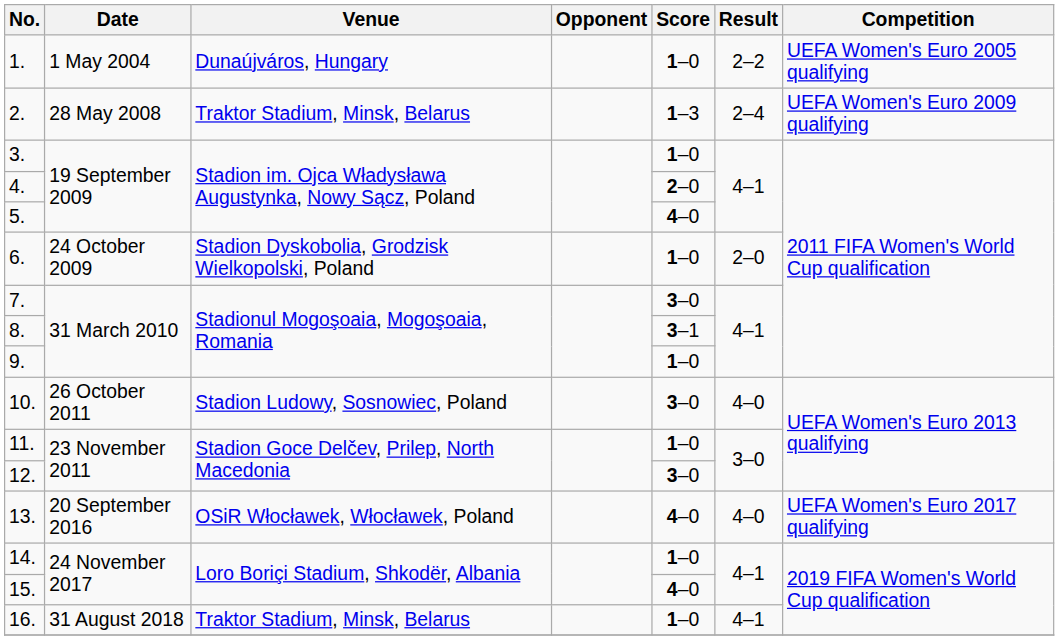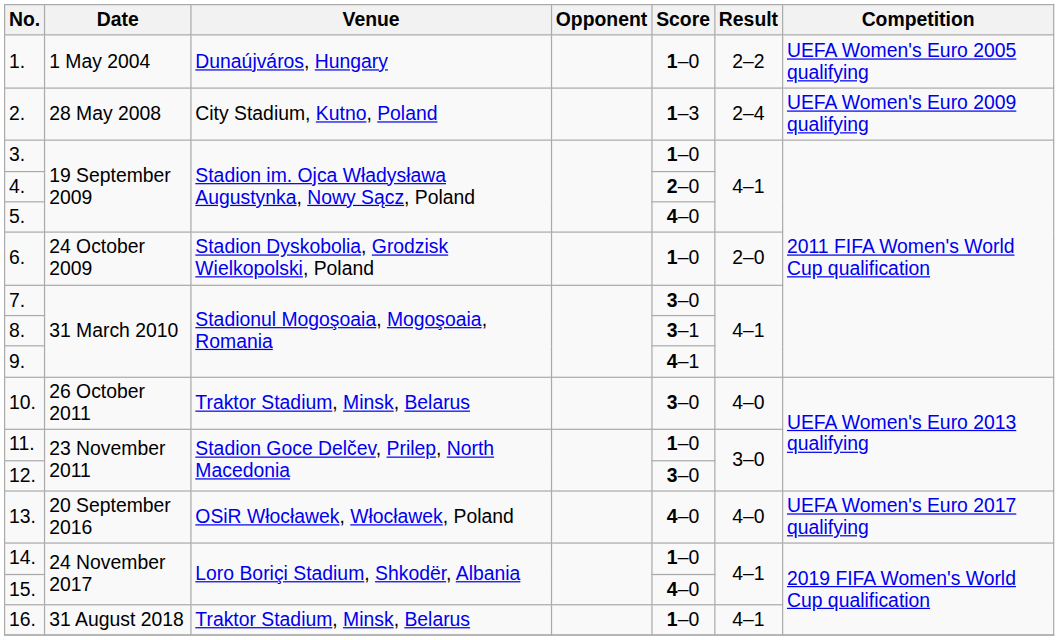 <table class="wikitable">
 <tr>
 <th>No.</th>
 <th>Date</th>
 <th>Venue</th>
 <th>Opponent</th>
 <th>Score</th>
 <th>Result</th>
 <th>Competition</th>
 </tr>
 <tr>
 <td>1.</td>
 <td>1 May 2004</td>
 <td><a href='#'>Dunaújváros</a>, <a href='#'>Hungary</a></td>
 <td></td>
 <td align=center><strong>1</strong>–0</td>
 <td align=center>2–2</td>
 <td><a href='#'>UEFA Women's Euro 2005 qualifying</a></td>
 </tr>
 <tr>
 <td>2.</td>
 <td>28 May 2008</td>
-<td><a href='#'>Traktor Stadium</a>, <a href='#'>Minsk</a>, <a href='#'>Belarus</a></td>
+<td>City Stadium, <a href='#'>Kutno</a>, <a href='#'>Poland</a></td>
 <td></td>
 <td align=center><strong>1</strong>–3</td>
 <td align=center>2–4</td>
 <td><a href='#'>UEFA Women's Euro 2009 qualifying</a></td>
 </tr>
 <tr>
 <td>3.</td>
 <td rowspan=3>19 September 2009</td>
 <td rowspan=3><a href='#'>Stadion im. Ojca Władysława Augustynka</a>, <a href='#'>Nowy Sącz</a>, Poland</td>
 <td rowspan=3></td>
 <td align=center><strong>1</strong>–0</td>
 <td rowspan=3 align=center>4–1</td>
 <td rowspan=7><a href='#'>2011 FIFA Women's World Cup qualification</a></td>
 </tr>
 <tr>
 <td>4.</td>
 <td align=center><strong>2</strong>–0</td>
 </tr>
 <tr>
 <td>5.</td>
 <td align=center><strong>4</strong>–0</td>
 </tr>
 <tr>
 <td>6.</td>
 <td>24 October 2009</td>
 <td><a href='#'>Stadion Dyskobolia</a>, <a href='#'>Grodzisk Wielkopolski</a>, Poland</td>
 <td></td>
 <td align=center><strong>1</strong>–0</td>
 <td align=center>2–0</td>
 </tr>
 <tr>
 <td>7.</td>
 <td rowspan=3>31 March 2010</td>
 <td rowspan=3><a href='#'>Stadionul Mogoşoaia</a>, <a href='#'>Mogoşoaia</a>, <a href='#'>Romania</a></td>
 <td rowspan=3></td>
 <td align=center><strong>3</strong>–0</td>
 <td rowspan=3 align=center>4–1</td>
 </tr>
 <tr>
 <td>8.</td>
 <td align=center><strong>3</strong>–1</td>
 </tr>
 <tr>
 <td>9.</td>
-<td align=center><strong>1</strong>–0</td>
+<td align=center><strong>4</strong>–1</td>
 </tr>
 <tr>
 <td>10.</td>
 <td>26 October 2011</td>
-<td><a href='#'>Stadion Ludowy</a>, <a href='#'>Sosnowiec</a>, Poland</td>
+<td><a href='#'>Traktor Stadium</a>, <a href='#'>Minsk</a>, <a href='#'>Belarus</a></td>
 <td></td>
 <td align=center><strong>3</strong>–0</td>
 <td align=center>4–0</td>
 <td rowspan=3><a href='#'>UEFA Women's Euro 2013 qualifying</a></td>
 </tr>
 <tr>
 <td>11.</td>
 <td rowspan=2>23 November 2011</td>
 <td rowspan=2><a href='#'>Stadion Goce Delčev</a>, <a href='#'>Prilep</a>, <a href='#'>North Macedonia</a></td>
 <td rowspan=2></td>
 <td align=center><strong>1</strong>–0</td>
 <td rowspan=2 align=center>3–0</td>
 </tr>
 <tr>
 <td>12.</td>
 <td align=center><strong>3</strong>–0</td>
 </tr>
 <tr>
 <td>13.</td>
 <td>20 September 2016</td>
 <td><a href='#'>OSiR Włocławek</a>, <a href='#'>Włocławek</a>, Poland</td>
 <td></td>
 <td align=center><strong>4</strong>–0</td>
 <td align=center>4–0</td>
 <td><a href='#'>UEFA Women's Euro 2017 qualifying</a></td>
 </tr>
 <tr>
 <td>14.</td>
 <td rowspan=2>24 November 2017</td>
 <td rowspan=2><a href='#'>Loro Boriçi Stadium</a>, <a href='#'>Shkodër</a>, <a href='#'>Albania</a></td>
 <td rowspan=2></td>
 <td align=center><strong>1</strong>–0</td>
 <td rowspan=2 align=center>4–1</td>
 <td rowspan=3><a href='#'>2019 FIFA Women's World Cup qualification</a></td>
 </tr>
 <tr>
 <td>15.</td>
 <td align=center><strong>4</strong>–0</td>
 </tr>
 <tr>
 <td>16.</td>
 <td>31 August 2018</td>
 <td><a href='#'>Traktor Stadium</a>, <a href='#'>Minsk</a>, <a href='#'>Belarus</a></td>
 <td></td>
 <td align=center><strong>1</strong>–0</td>
 <td align=center>4–1</td>
 </tr>
 <tr>
 </tr>
 </table>
